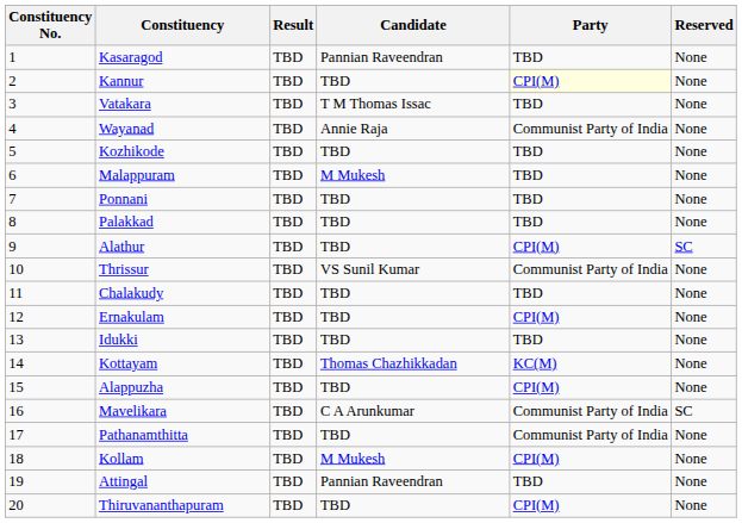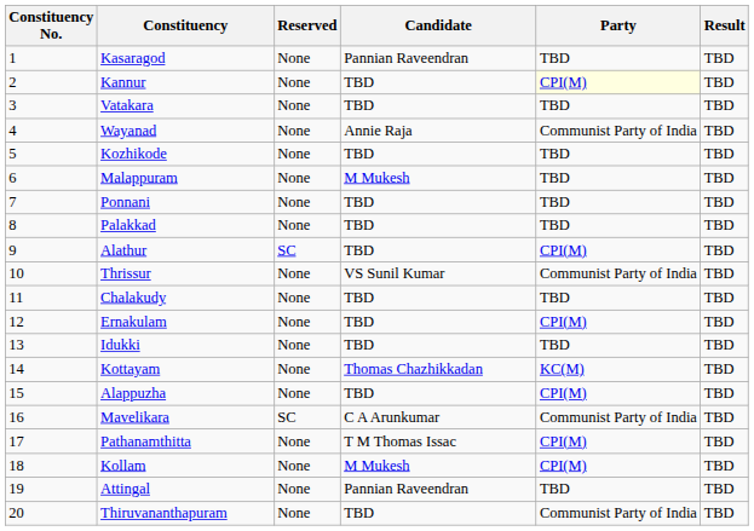 <table class= "wikitable sortable">
 <tr>
 <th>Constituency <br> No.</th>
 <th style="width:180px;">Constituency</th>
-<th>Result</th>
+<th>Reserved</th>
 <th style="width:200px;">Candidate</th>
 <th>Party</th>
-<th>Reserved</th>
+<th>Result</th>
 </tr>
 <tr>
 <td>1</td>
 <td><a href='#'>Kasaragod</a></td>
-<td>TBD</td>
+<td>None</td>
 <td>Pannian Raveendran</td>
 <td>TBD</td>
-<td>None</td>
+<td>TBD</td>
 </tr>
 <tr>
 <td>2</td>
 <td><a href='#'>Kannur</a></td>
-<td>TBD</td>
+<td>None</td>
 <td>TBD</td>
 <td scope="row" style="background: lightyellow; text-align: left;"><a href='#'>CPI(M)</a></td>
-<td>None</td>
+<td>TBD</td>
 </tr>
 <tr>
 <td>3</td>
 <td><a href='#'>Vatakara</a></td>
+<td>None</td>
 <td>TBD</td>
-<td>T M Thomas Issac</td>
 <td>TBD</td>
-<td>None</td>
+<td>TBD</td>
 </tr>
 <tr>
 <td>4</td>
 <td><a href='#'>Wayanad</a></td>
-<td>TBD</td>
+<td>None</td>
 <td>Annie Raja</td>
 <td>Communist Party of India</td>
-<td>None</td>
+<td>TBD</td>
 </tr>
 <tr>
 <td>5</td>
 <td><a href='#'>Kozhikode</a></td>
+<td>None</td>
 <td>TBD</td>
 <td>TBD</td>
 <td>TBD</td>
-<td>None</td>
 </tr>
 <tr>
 <td>6</td>
 <td><a href='#'>Malappuram</a></td>
-<td>TBD</td>
+<td>None</td>
 <td><a href='#'>M Mukesh</a></td>
 <td>TBD</td>
-<td>None</td>
+<td>TBD</td>
 </tr>
 <tr>
 <td>7</td>
 <td><a href='#'>Ponnani</a></td>
+<td>None</td>
 <td>TBD</td>
 <td>TBD</td>
 <td>TBD</td>
-<td>None</td>
 </tr>
 <tr>
 <td>8</td>
 <td><a href='#'>Palakkad</a></td>
+<td>None</td>
 <td>TBD</td>
 <td>TBD</td>
 <td>TBD</td>
-<td>None</td>
 </tr>
 <tr>
 <td>9</td>
 <td><a href='#'>Alathur</a></td>
-<td>TBD</td>
+<td><a href='#'>SC</a></td>
 <td>TBD</td>
 <td scope="row" style="text-align: left;"><a href='#'>CPI(M)</a></td>
-<td><a href='#'>SC</a></td>
+<td>TBD</td>
 </tr>
 <tr>
 <td>10</td>
 <td><a href='#'>Thrissur</a></td>
-<td>TBD</td>
+<td>None</td>
 <td>VS Sunil Kumar</td>
 <td>Communist Party of India</td>
-<td>None</td>
+<td>TBD</td>
 </tr>
 <tr>
 <td>11</td>
 <td><a href='#'>Chalakudy</a></td>
+<td>None</td>
 <td>TBD</td>
 <td>TBD</td>
 <td>TBD</td>
-<td>None</td>
 </tr>
 <tr>
 <td>12</td>
 <td><a href='#'>Ernakulam</a></td>
-<td>TBD</td>
+<td>None</td>
 <td>TBD</td>
 <td scope="row" style="text-align: left;"><a href='#'>CPI(M)</a></td>
-<td>None</td>
+<td>TBD</td>
 </tr>
 <tr>
 <td>13</td>
 <td><a href='#'>Idukki</a></td>
+<td>None</td>
 <td>TBD</td>
 <td>TBD</td>
 <td>TBD</td>
-<td>None</td>
 </tr>
 <tr>
 <td>14</td>
 <td><a href='#'>Kottayam</a></td>
-<td>TBD</td>
+<td>None</td>
 <td><a href='#'>Thomas Chazhikkadan</a></td>
 <td scope="row" style="text-align: left;"><a href='#'>KC(M)</a></td>
-<td>None</td>
+<td>TBD</td>
 </tr>
 <tr>
 <td>15</td>
 <td><a href='#'>Alappuzha</a></td>
-<td>TBD</td>
+<td>None</td>
 <td>TBD</td>
 <td scope="row" style="text-align: left;"><a href='#'>CPI(M)</a></td>
-<td>None</td>
+<td>TBD</td>
 </tr>
 <tr>
 <td>16</td>
 <td><a href='#'>Mavelikara</a></td>
-<td>TBD</td>
+<td>SC</td>
 <td>C A Arunkumar</td>
 <td>Communist Party of India</td>
-<td>SC</td>
+<td>TBD</td>
 </tr>
 <tr>
 <td>17</td>
 <td><a href='#'>Pathanamthitta</a></td>
+<td>None</td>
+<td>T M Thomas Issac</td>
+<td scope="row" style="text-align: left;"><a href='#'>CPI(M)</a></td>
 <td>TBD</td>
-<td>TBD</td>
-<td>Communist Party of India</td>
-<td>None</td>
 </tr>
 <tr>
 <td>18</td>
 <td><a href='#'>Kollam</a></td>
-<td>TBD</td>
+<td>None</td>
 <td><a href='#'>M Mukesh</a></td>
 <td scope="row" style="text-align: left;"><a href='#'>CPI(M)</a></td>
-<td>None</td>
+<td>TBD</td>
 </tr>
 <tr>
 <td>19</td>
 <td><a href='#'>Attingal</a></td>
-<td>TBD</td>
+<td>None</td>
 <td>Pannian Raveendran</td>
 <td>TBD</td>
-<td>None</td>
+<td>TBD</td>
 </tr>
 <tr>
 <td>20</td>
 <td><a href='#'>Thiruvananthapuram</a></td>
+<td>None</td>
 <td>TBD</td>
+<td scope="row" style="text-align: left;">Communist Party of India</td>
 <td>TBD</td>
-<td scope="row" style="text-align: left;"><a href='#'>CPI(M)</a></td>
-<td>None</td>
 </tr>
 </table>
